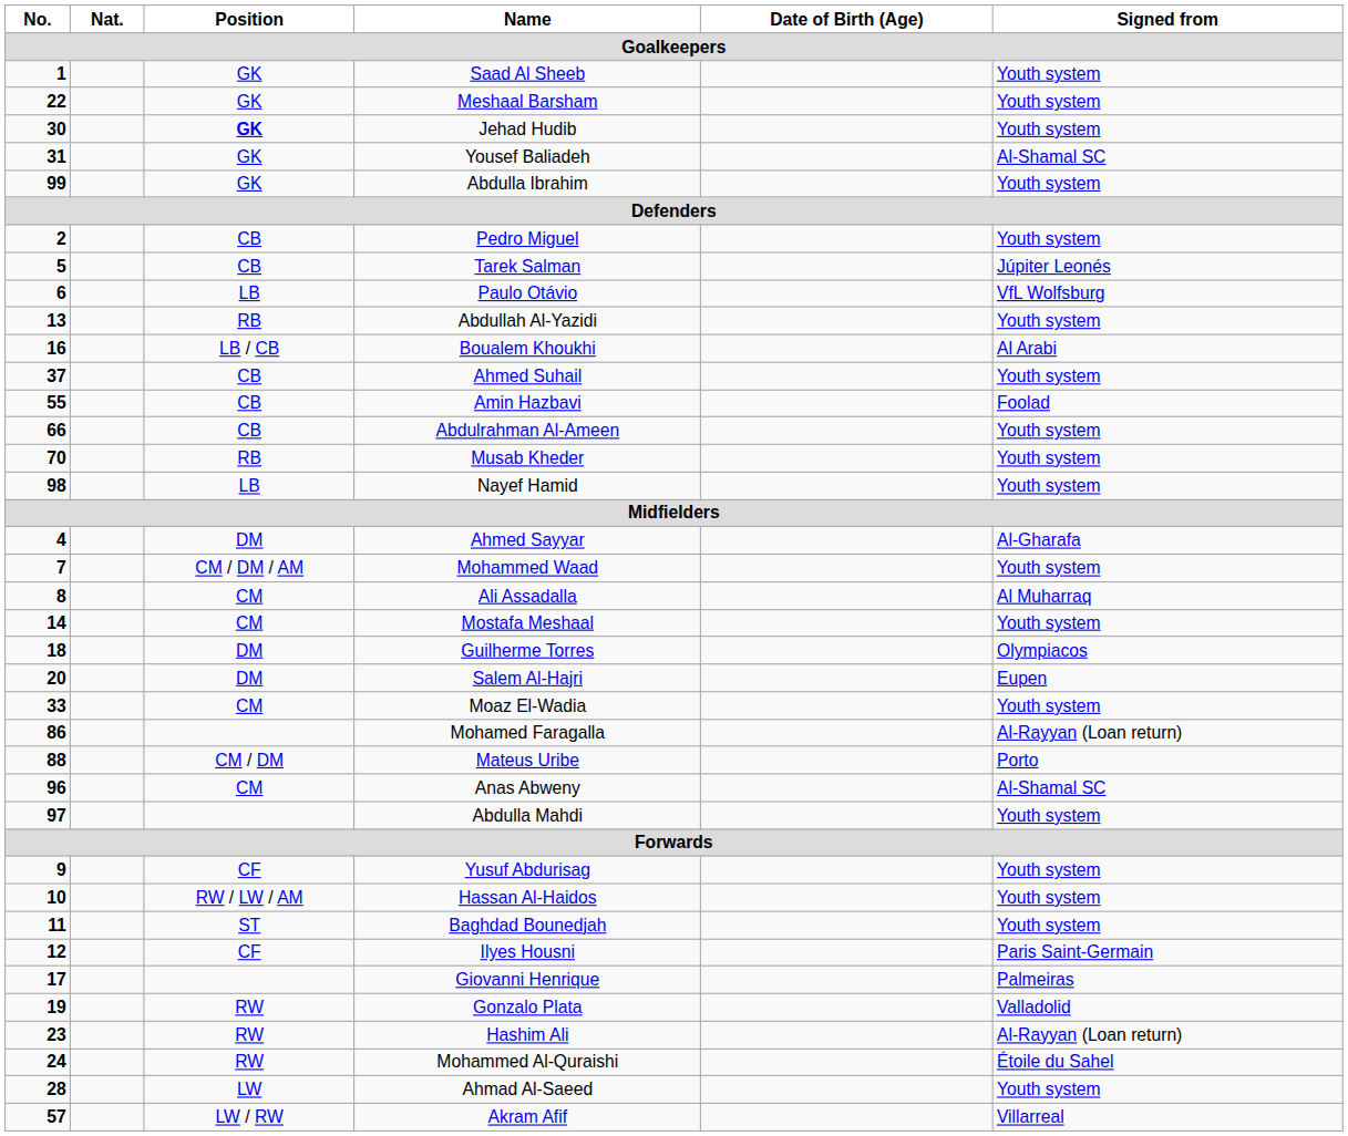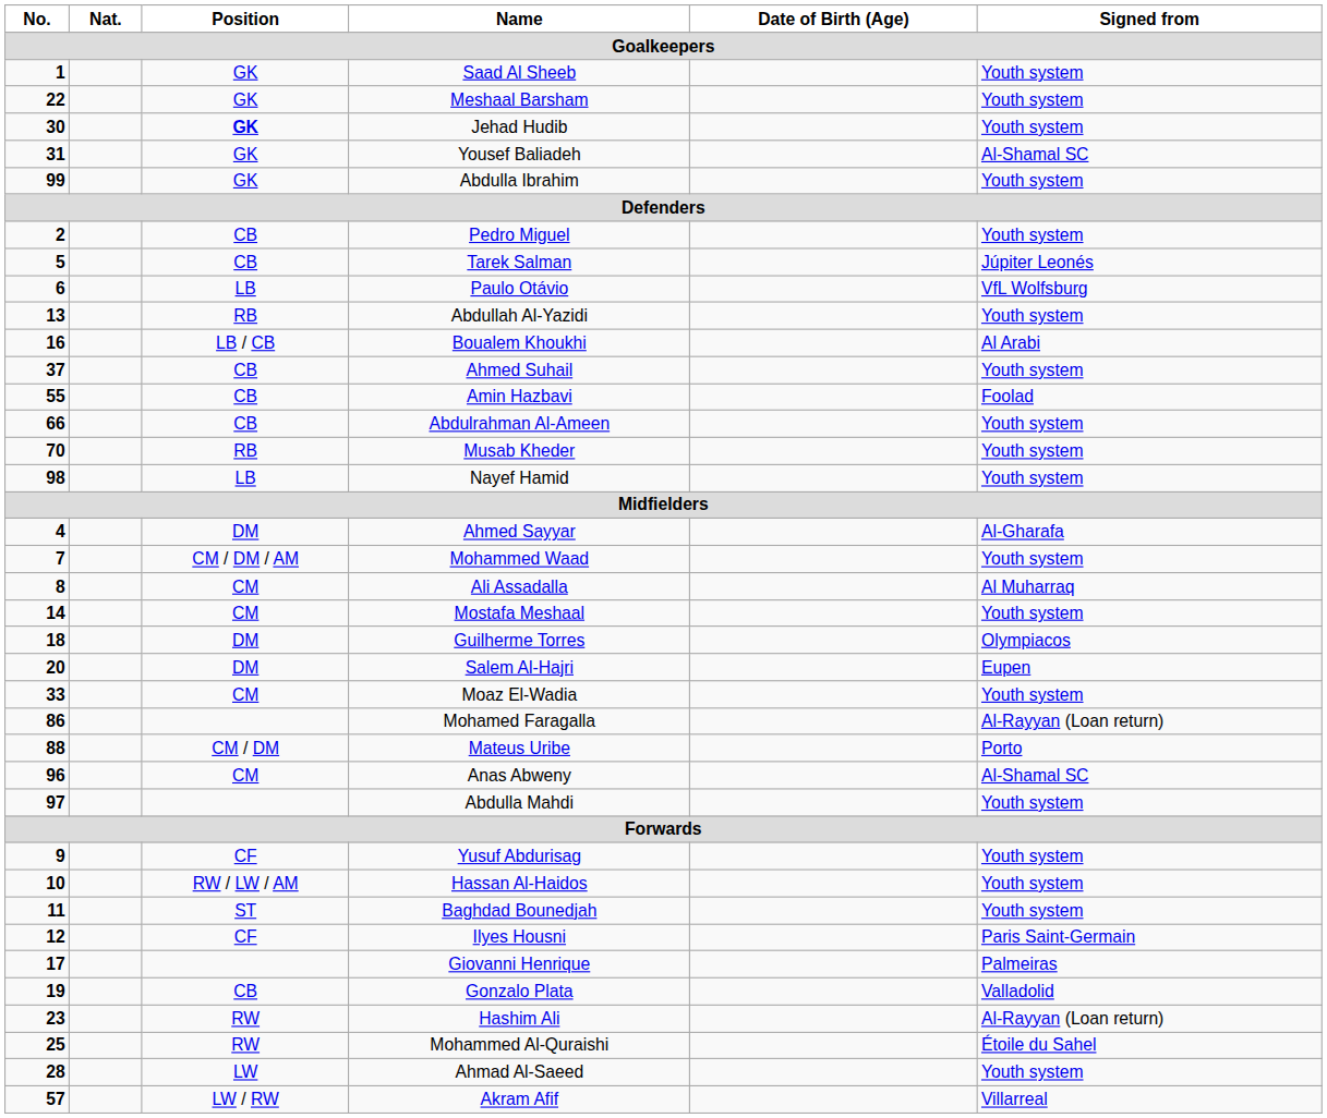 <table class="wikitable" style="text-align:center; font-size:90%; width:70%">
 <tr>
 <th style="background:white; color:black; text-align:center;">No.</th>
 <th style="background:white; color:black; text-align:center;">Nat.</th>
 <th style="background:white; color:black; text-align:center;">Position</th>
 <th style="background:white; color:black; text-align:center;">Name</th>
 <th style="background:white; color:black; text-align:center;">Date of Birth (Age)</th>
 <th style="background:white; color:black; text-align:center;">Signed from</th>
 </tr>
 <tr>
 <th colspan=10 style="background:#DCDCDC; text-align:center;">Goalkeepers</th>
 </tr>
 <tr>
 <td style="text-align:right"><strong>1</strong></td>
 <td></td>
 <td><a href='#'>GK</a></td>
 <td><a href='#'>Saad Al Sheeb</a></td>
 <td></td>
 <td style="text-align:left"> <a href='#'>Youth system</a></td>
 </tr>
 <tr>
 <td style="text-align:right"><strong>22</strong></td>
 <td></td>
 <td><a href='#'>GK</a></td>
 <td><a href='#'>Meshaal Barsham</a></td>
 <td></td>
 <td style="text-align:left"> <a href='#'>Youth system</a></td>
 </tr>
 <tr>
 <td style="text-align:right"><strong>30</strong></td>
 <td></td>
 <td><strong><a href='#'>GK</a></strong></td>
 <td>Jehad Hudib</td>
 <td></td>
 <td style="text-align:left"> <a href='#'>Youth system</a></td>
 </tr>
 <tr>
 <td style="text-align:right"><strong>31</strong></td>
 <td></td>
 <td><a href='#'>GK</a></td>
 <td>Yousef Baliadeh</td>
 <td></td>
 <td style="text-align:left"> <a href='#'>Al-Shamal SC</a></td>
 </tr>
 <tr>
 <td style="text-align:right"><strong>99</strong></td>
 <td></td>
 <td><a href='#'>GK</a></td>
 <td>Abdulla Ibrahim</td>
 <td></td>
 <td style="text-align:left"> <a href='#'>Youth system</a></td>
 </tr>
 <tr>
 <th colspan=10 style="background:#DCDCDC; text-align:center;">Defenders</th>
 </tr>
 <tr>
 <td style="text-align:right"><strong>2</strong></td>
 <td></td>
 <td><a href='#'>CB</a></td>
 <td><a href='#'>Pedro Miguel</a></td>
 <td></td>
 <td style="text-align:left"> <a href='#'>Youth system</a></td>
 </tr>
 <tr>
 <td style="text-align:right"><strong>5</strong></td>
 <td></td>
 <td><a href='#'>CB</a></td>
 <td><a href='#'>Tarek Salman</a></td>
 <td></td>
 <td style="text-align:left"> <a href='#'>Júpiter Leonés</a></td>
 </tr>
 <tr>
 <td style="text-align:right"><strong>6</strong></td>
 <td></td>
 <td><a href='#'>LB</a></td>
 <td><a href='#'>Paulo Otávio</a></td>
 <td></td>
 <td style="text-align:left"> <a href='#'>VfL Wolfsburg</a></td>
 </tr>
 <tr>
 <td style="text-align:right"><strong>13</strong></td>
 <td></td>
 <td><a href='#'>RB</a></td>
 <td>Abdullah Al-Yazidi</td>
 <td></td>
 <td style="text-align:left"> <a href='#'>Youth system</a></td>
 </tr>
 <tr>
 <td style="text-align:right"><strong>16</strong></td>
 <td></td>
 <td><a href='#'>LB</a> / <a href='#'>CB</a></td>
 <td><a href='#'>Boualem Khoukhi</a></td>
 <td></td>
 <td style="text-align:left"> <a href='#'>Al Arabi</a></td>
 </tr>
 <tr>
 <td style="text-align:right"><strong>37</strong></td>
 <td></td>
 <td><a href='#'>CB</a></td>
 <td><a href='#'>Ahmed Suhail</a></td>
 <td></td>
 <td style="text-align:left"> <a href='#'>Youth system</a></td>
 </tr>
 <tr>
 <td style="text-align:right"><strong>55</strong></td>
 <td></td>
 <td><a href='#'>CB</a></td>
 <td><a href='#'>Amin Hazbavi</a></td>
 <td></td>
 <td style="text-align:left"> <a href='#'>Foolad</a></td>
 </tr>
 <tr>
 <td style="text-align:right"><strong>66</strong></td>
 <td></td>
 <td><a href='#'>CB</a></td>
 <td><a href='#'>Abdulrahman Al-Ameen</a></td>
 <td></td>
 <td style="text-align:left"> <a href='#'>Youth system</a></td>
 </tr>
 <tr>
 <td style="text-align:right"><strong>70</strong></td>
 <td></td>
 <td><a href='#'>RB</a></td>
 <td><a href='#'>Musab Kheder</a></td>
 <td></td>
 <td style="text-align:left"> <a href='#'>Youth system</a></td>
 </tr>
 <tr>
 <td style="text-align:right"><strong>98</strong></td>
 <td></td>
 <td><a href='#'>LB</a></td>
 <td>Nayef Hamid</td>
 <td></td>
 <td style="text-align:left"> <a href='#'>Youth system</a></td>
 </tr>
 <tr>
 <th colspan=10 style="background:#DCDCDC; text-align:center;">Midfielders</th>
 </tr>
 <tr>
 <td style="text-align:right"><strong>4</strong></td>
 <td></td>
 <td><a href='#'>DM</a></td>
 <td><a href='#'>Ahmed Sayyar</a></td>
 <td></td>
 <td style="text-align:left"> <a href='#'>Al-Gharafa</a></td>
 </tr>
 <tr>
 <td style="text-align:right"><strong>7</strong></td>
 <td></td>
 <td><a href='#'>CM</a> / <a href='#'>DM</a> / <a href='#'>AM</a></td>
 <td><a href='#'>Mohammed Waad</a></td>
 <td></td>
 <td style="text-align:left"> <a href='#'>Youth system</a></td>
 </tr>
 <tr>
 <td style="text-align:right"><strong>8</strong></td>
 <td></td>
 <td><a href='#'>CM</a></td>
 <td><a href='#'>Ali Assadalla</a></td>
 <td></td>
 <td style="text-align:left"> <a href='#'>Al Muharraq</a></td>
 </tr>
 <tr>
 <td style="text-align:right"><strong>14</strong></td>
 <td></td>
 <td><a href='#'>CM</a></td>
 <td><a href='#'>Mostafa Meshaal</a></td>
 <td></td>
 <td style="text-align:left"> <a href='#'>Youth system</a></td>
 </tr>
 <tr>
 <td style="text-align:right"><strong>18</strong></td>
 <td></td>
 <td><a href='#'>DM</a></td>
 <td><a href='#'>Guilherme Torres</a></td>
 <td></td>
 <td style="text-align:left"> <a href='#'>Olympiacos</a></td>
 </tr>
 <tr>
 <td style="text-align:right"><strong>20</strong></td>
 <td></td>
 <td><a href='#'>DM</a></td>
 <td><a href='#'>Salem Al-Hajri</a></td>
 <td></td>
 <td style="text-align:left"> <a href='#'>Eupen</a></td>
 </tr>
 <tr>
 <td style="text-align:right"><strong>33</strong></td>
 <td></td>
 <td><a href='#'>CM</a></td>
 <td>Moaz El-Wadia</td>
 <td></td>
 <td style="text-align:left"> <a href='#'>Youth system</a></td>
 </tr>
 <tr>
 <td style="text-align:right"><strong>86</strong></td>
 <td></td>
 <td></td>
 <td>Mohamed Faragalla</td>
 <td></td>
 <td style="text-align:left"> <a href='#'>Al-Rayyan</a> (Loan return)</td>
 </tr>
 <tr>
 <td style="text-align:right"><strong>88</strong></td>
 <td></td>
 <td><a href='#'>CM</a> / <a href='#'>DM</a></td>
 <td><a href='#'>Mateus Uribe</a></td>
 <td></td>
 <td style="text-align:left"> <a href='#'>Porto</a></td>
 </tr>
 <tr>
 <td style="text-align:right"><strong>96</strong></td>
 <td></td>
 <td><a href='#'>CM</a></td>
 <td>Anas Abweny</td>
 <td></td>
 <td style="text-align:left"> <a href='#'>Al-Shamal SC</a></td>
 </tr>
 <tr>
 <td style="text-align:right"><strong>97</strong></td>
 <td></td>
 <td></td>
 <td>Abdulla Mahdi</td>
 <td></td>
 <td style="text-align:left"> <a href='#'>Youth system</a></td>
 </tr>
 <tr>
 <th colspan=10 style="background:#DCDCDC; text-align:center;">Forwards</th>
 </tr>
 <tr>
 <td style="text-align:right"><strong>9</strong></td>
 <td></td>
 <td><a href='#'>CF</a></td>
 <td><a href='#'>Yusuf Abdurisag</a></td>
 <td></td>
 <td style="text-align:left"> <a href='#'>Youth system</a></td>
 </tr>
 <tr>
 <td style="text-align:right"><strong>10</strong></td>
 <td></td>
 <td><a href='#'>RW</a> / <a href='#'>LW</a> / <a href='#'>AM</a></td>
 <td><a href='#'>Hassan Al-Haidos</a></td>
 <td></td>
 <td style="text-align:left"> <a href='#'>Youth system</a></td>
 </tr>
 <tr>
 <td style="text-align:right"><strong>11</strong></td>
 <td></td>
 <td><a href='#'>ST</a></td>
 <td><a href='#'>Baghdad Bounedjah</a></td>
 <td></td>
 <td style="text-align:left"> <a href='#'>Youth system</a></td>
 </tr>
 <tr>
 <td style="text-align:right"><strong>12</strong></td>
 <td></td>
 <td><a href='#'>CF</a></td>
 <td><a href='#'>Ilyes Housni</a></td>
 <td></td>
 <td style="text-align:left"> <a href='#'>Paris Saint-Germain</a></td>
 </tr>
 <tr>
 <td style="text-align:right"><strong>17</strong></td>
 <td></td>
 <td></td>
 <td><a href='#'>Giovanni Henrique</a></td>
 <td></td>
 <td style="text-align:left"> <a href='#'>Palmeiras</a></td>
 </tr>
 <tr>
 <td style="text-align:right"><strong>19</strong></td>
 <td></td>
-<td><a href='#'>RW</a></td>
+<td><a href='#'>CB</a></td>
 <td><a href='#'>Gonzalo Plata</a></td>
 <td></td>
 <td style="text-align:left"> <a href='#'>Valladolid</a></td>
 </tr>
 <tr>
 <td style="text-align:right"><strong>23</strong></td>
 <td></td>
 <td><a href='#'>RW</a></td>
 <td><a href='#'>Hashim Ali</a></td>
 <td></td>
 <td style="text-align:left"> <a href='#'>Al-Rayyan</a> (Loan return)</td>
 </tr>
 <tr>
-<td style="text-align:right"><strong>24</strong></td>
+<td style="text-align:right"><strong>25</strong></td>
 <td></td>
 <td><a href='#'>RW</a></td>
 <td>Mohammed Al-Quraishi</td>
 <td></td>
 <td style="text-align:left"> <a href='#'>Étoile du Sahel</a></td>
 </tr>
 <tr>
 <td style="text-align:right"><strong>28</strong></td>
 <td></td>
 <td><a href='#'>LW</a></td>
 <td>Ahmad Al-Saeed</td>
 <td></td>
 <td style="text-align:left"> <a href='#'>Youth system</a></td>
 </tr>
 <tr>
 <td style="text-align:right"><strong>57</strong></td>
 <td></td>
 <td><a href='#'>LW</a> / <a href='#'>RW</a></td>
 <td><a href='#'>Akram Afif</a></td>
 <td></td>
 <td style="text-align:left"> <a href='#'>Villarreal</a></td>
 </tr>
 <tr>
 </tr>
 </table>
